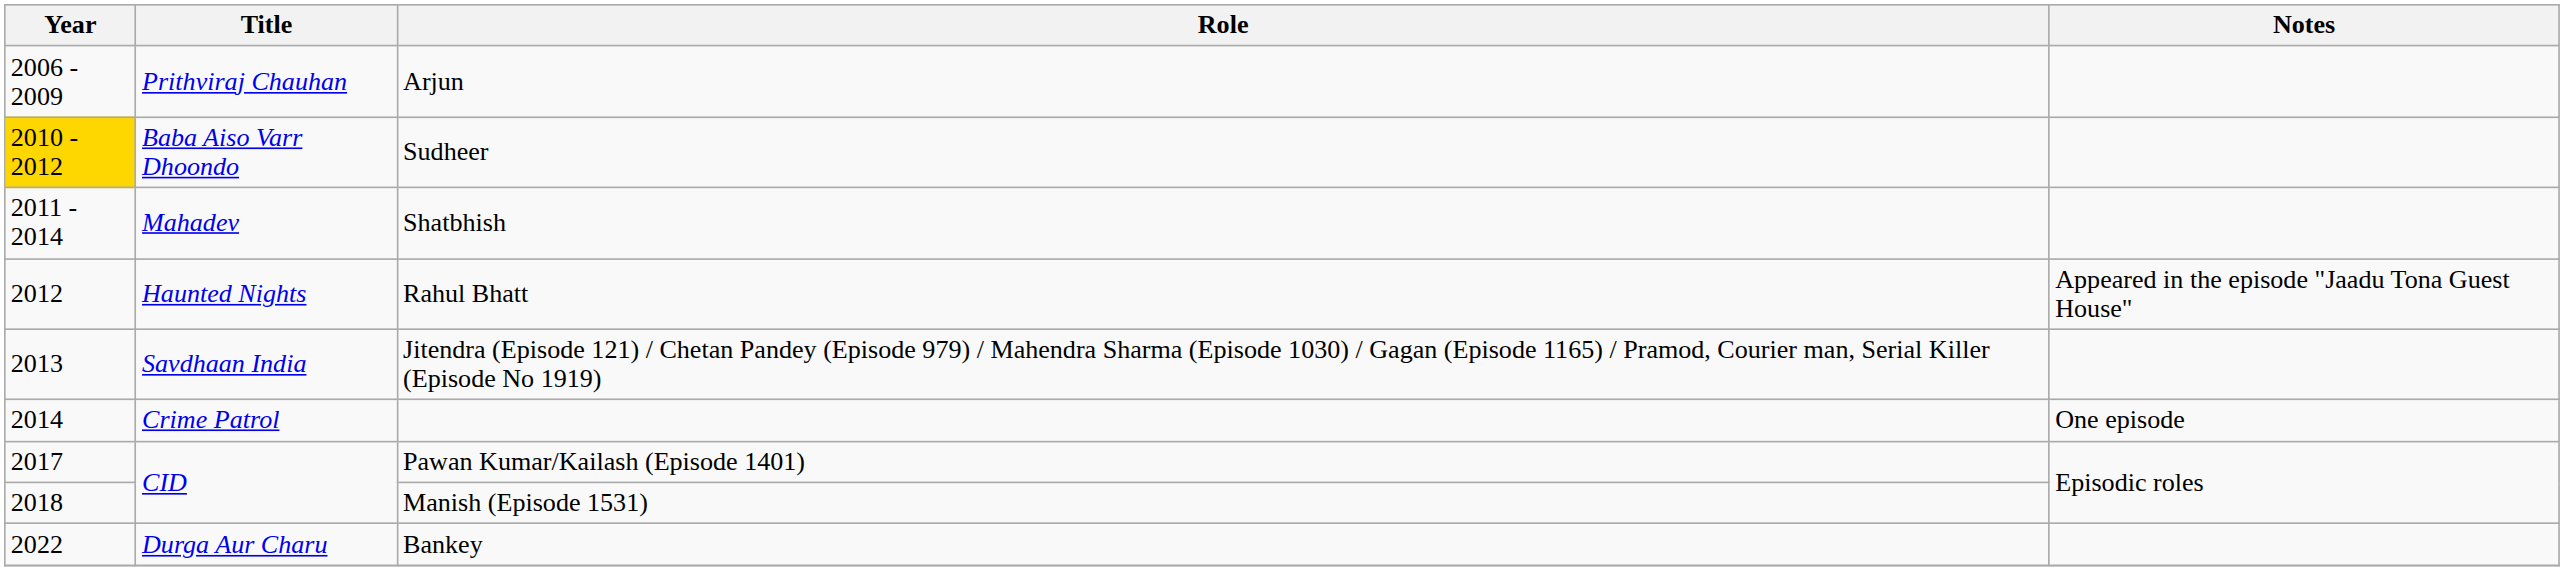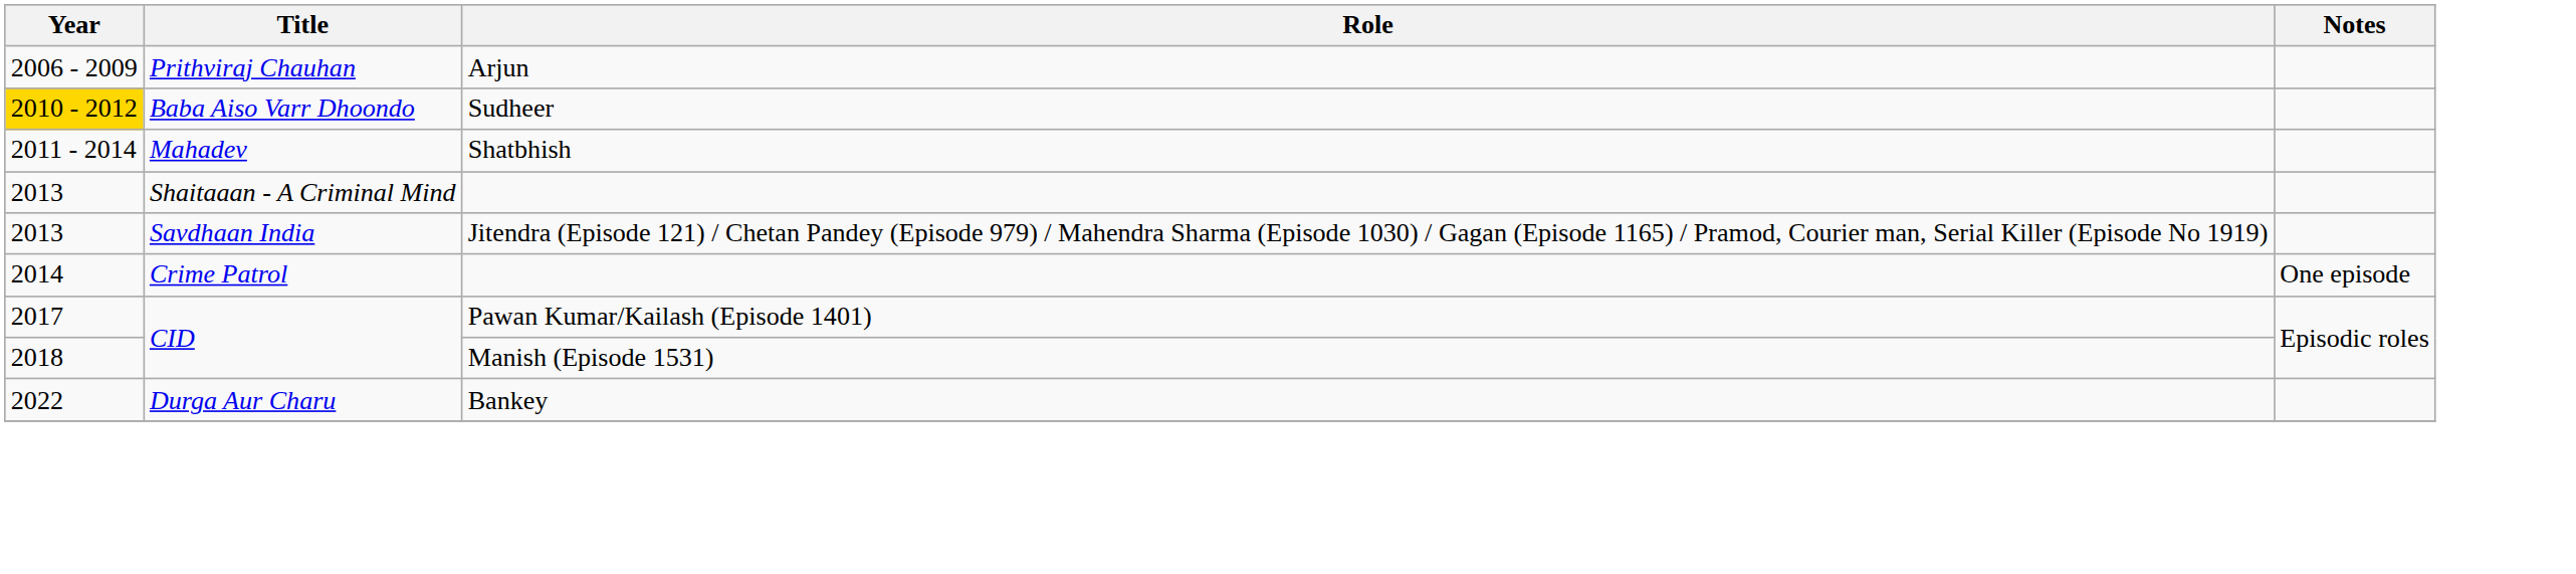 <table class="wikitable sortable">
 <tr>
 <th>Year</th>
 <th>Title</th>
 <th>Role</th>
 <th>Notes</th>
 </tr>
 <tr>
 <td>2006 - 2009</td>
 <td><em><a href='#'>Prithviraj Chauhan</a></em></td>
 <td>Arjun</td>
 <td></td>
 </tr>
 <tr>
 <td style="background: gold;">2010 - 2012</td>
 <td><em><a href='#'>Baba Aiso Varr Dhoondo</a></em></td>
 <td>Sudheer</td>
 <td></td>
 </tr>
 <tr>
 <td>2011 - 2014</td>
 <td><em><a href='#'>Mahadev</a></em></td>
 <td>Shatbhish</td>
 <td></td>
 </tr>
 <tr>
-<td>2012</td>
-<td><em><a href='#'>Haunted Nights</a></em></td>
-<td>Rahul Bhatt</td>
-<td>Appeared in the episode "Jaadu Tona Guest House"</td>
+<td>2013</td>
+<td><em>Shaitaaan - A Criminal Mind</em></td>
+<td></td>
+<td></td>
 </tr>
 <tr>
 <td>2013</td>
 <td><em><a href='#'>Savdhaan India</a></em></td>
 <td>Jitendra (Episode 121) / Chetan Pandey (Episode 979) / Mahendra Sharma (Episode 1030) / Gagan (Episode 1165) / Pramod, Courier man, Serial Killer (Episode No 1919)</td>
 <td></td>
 </tr>
 <tr>
 <td>2014</td>
 <td><em><a href='#'>Crime Patrol</a></em></td>
 <td></td>
 <td>One episode</td>
 </tr>
 <tr>
 <td>2017</td>
 <td rowspan="2"><em><a href='#'>CID</a></em></td>
 <td>Pawan Kumar/Kailash (Episode 1401)</td>
 <td rowspan="2">Episodic roles</td>
 </tr>
 <tr>
 <td>2018</td>
 <td>Manish (Episode 1531)</td>
 </tr>
 <tr>
 <td>2022</td>
 <td><em><a href='#'>Durga Aur Charu</a></em></td>
 <td>Bankey</td>
 <td></td>
 </tr>
 <tr>
 </tr>
 </table>
